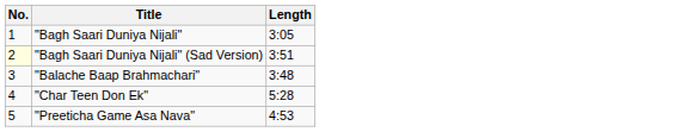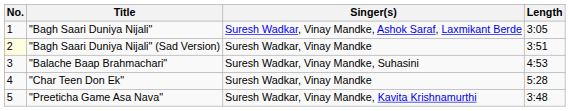 <table class="wikitable">
 <tr>
 <th>No.</th>
 <th>Title</th>
+<th>Singer(s)</th>
 <th>Length</th>
 </tr>
 <tr>
 <td>1</td>
 <td>"Bagh Saari Duniya Nijali"</td>
+<td><a href='#'>Suresh Wadkar</a>, Vinay Mandke, <a href='#'>Ashok Saraf</a>, <a href='#'>Laxmikant Berde</a></td>
 <td>3:05</td>
 </tr>
 <tr>
 <td style="background: lightyellow;">2</td>
 <td>"Bagh Saari Duniya Nijali" (Sad Version)</td>
+<td>Suresh Wadkar, Vinay Mandke</td>
 <td>3:51</td>
 </tr>
 <tr>
 <td>3</td>
 <td>"Balache Baap Brahmachari"</td>
-<td>3:48</td>
+<td>Suresh Wadkar, Vinay Mandke, Suhasini</td>
+<td>4:53</td>
 </tr>
 <tr>
 <td>4</td>
 <td>"Char Teen Don Ek"</td>
+<td>Suresh Wadkar, Vinay Mandke</td>
 <td>5:28</td>
 </tr>
 <tr>
 <td>5</td>
 <td>"Preeticha Game Asa Nava"</td>
-<td>4:53</td>
+<td>Suresh Wadkar, Vinay Mandke, <a href='#'>Kavita Krishnamurthi</a></td>
+<td>3:48</td>
 </tr>
 </table>
